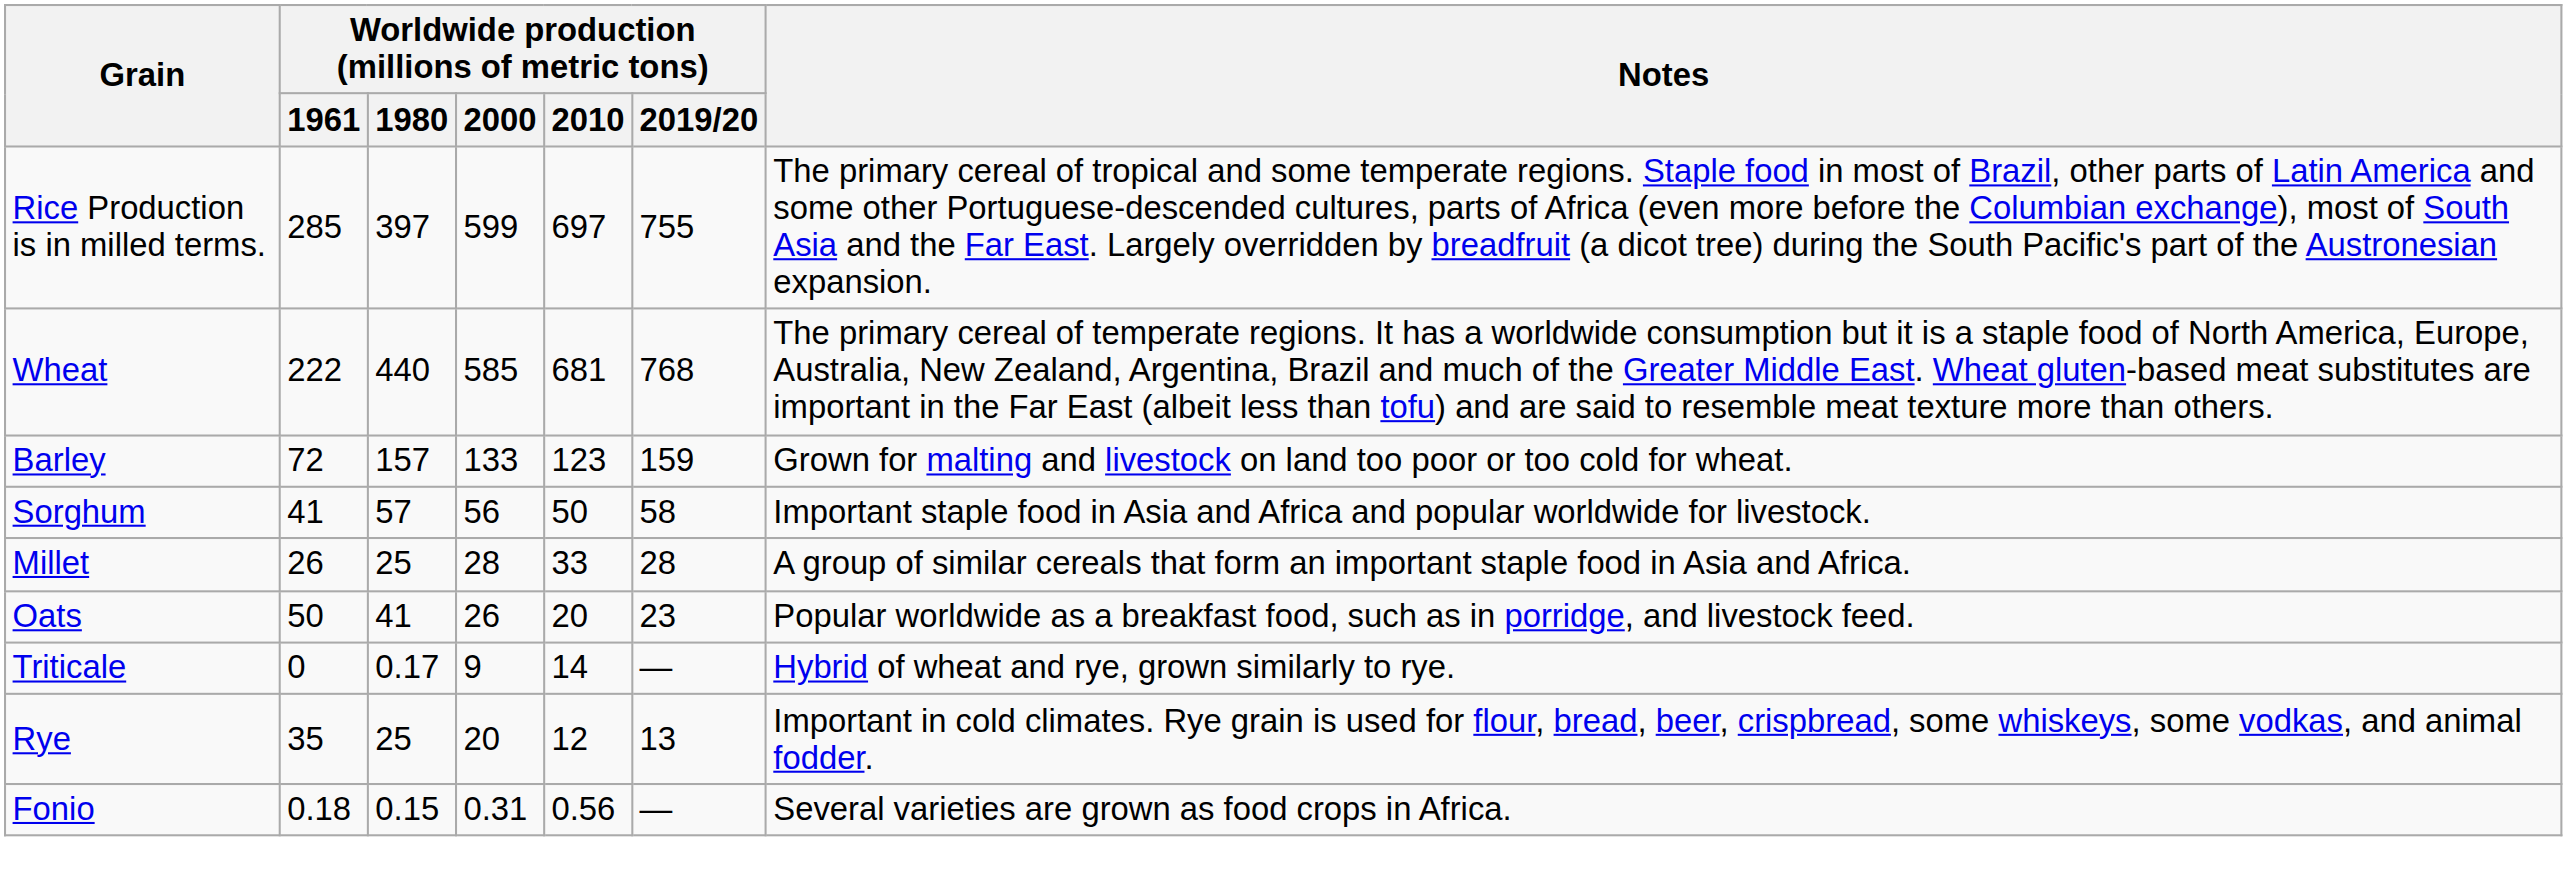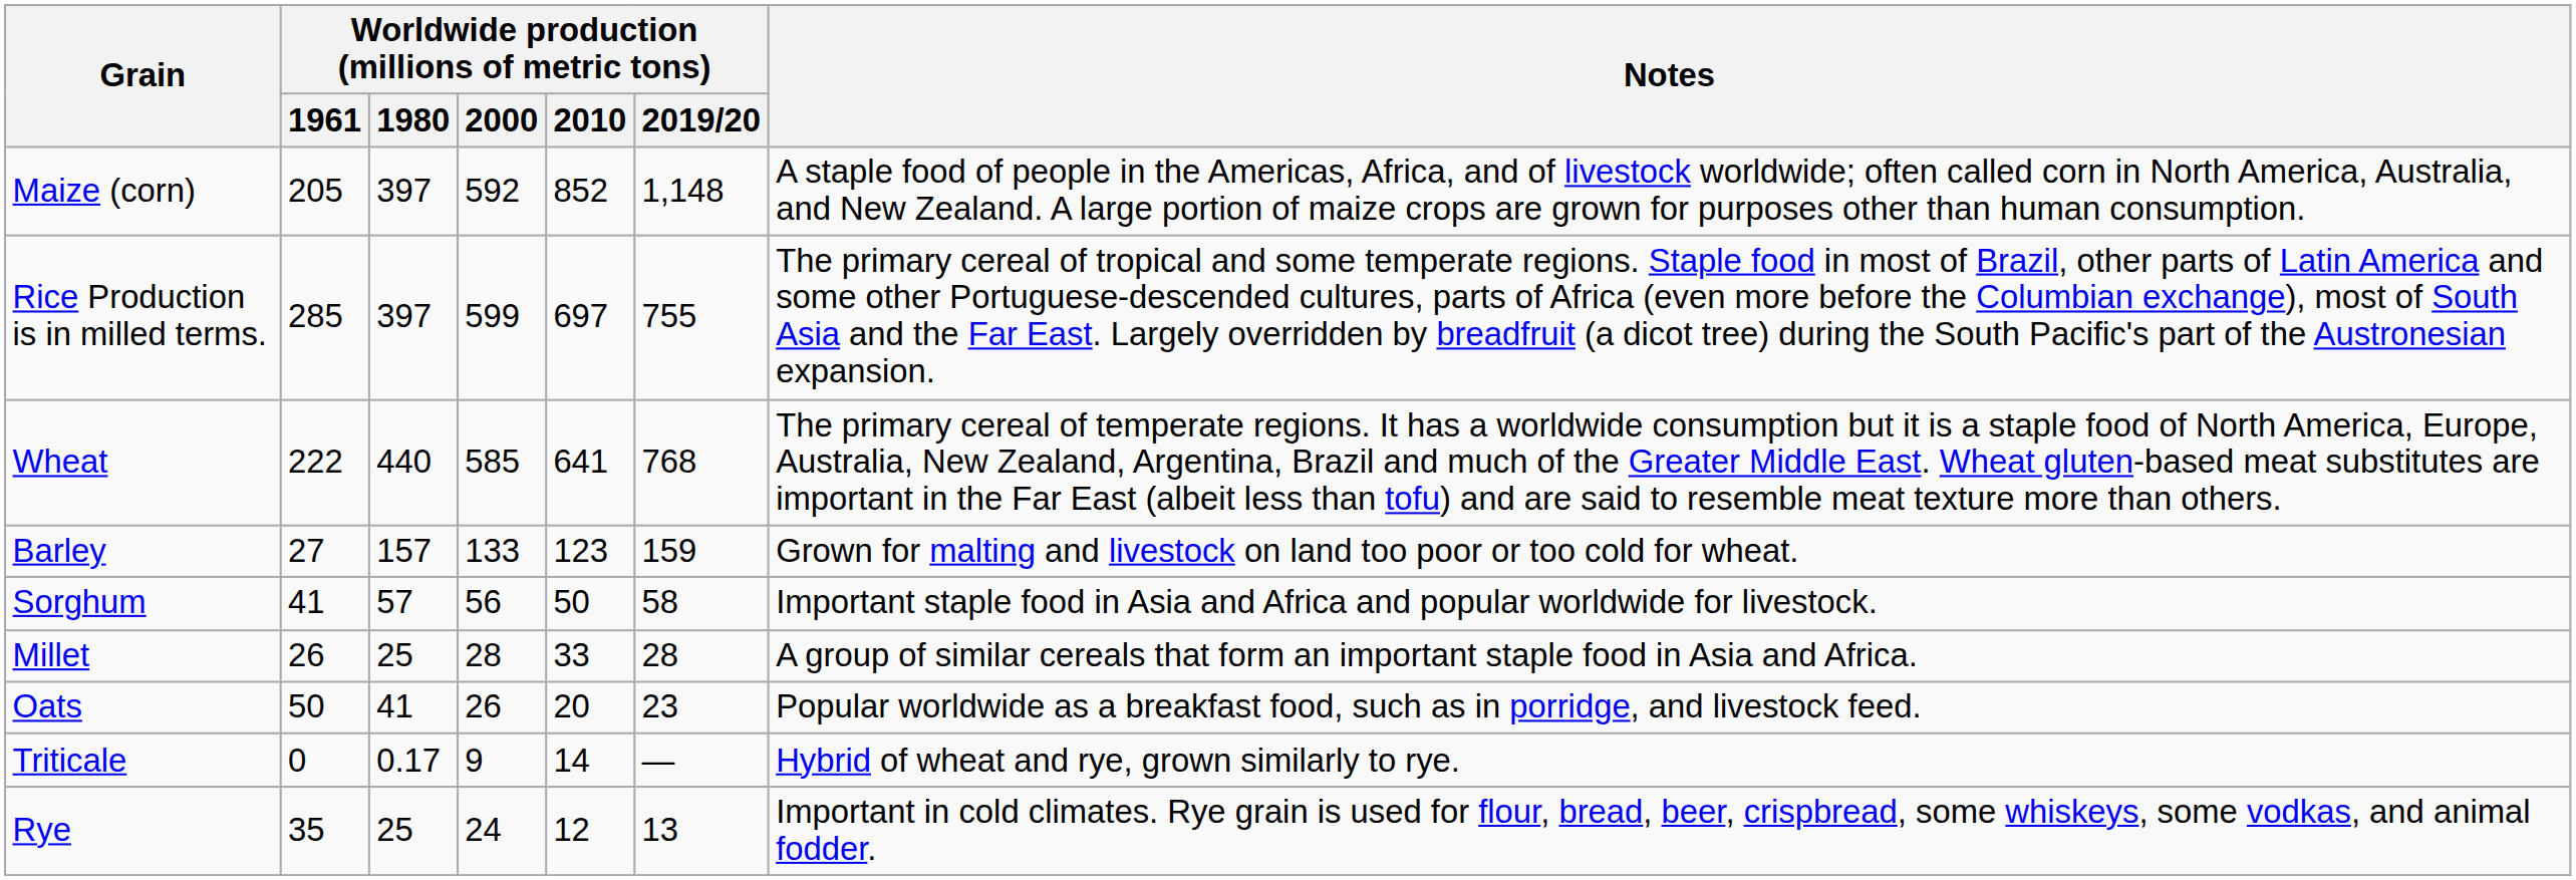 <table class="wikitable">
 <tr>
 <th rowspan="2">Grain</th>
 <th colspan="5" nowrap="">Worldwide production<br>(millions of metric tons)</th>
 <th rowspan="2">Notes</th>
 </tr>
 <tr>
 <th>1961</th>
 <th>1980</th>
 <th>2000</th>
 <th>2010</th>
 <th>2019/20</th>
+</tr>
+<tr>
+<td><a href='#'>Maize</a> (corn)</td>
+<td>205</td>
+<td>397</td>
+<td>592</td>
+<td>852</td>
+<td>1,148</td>
+<td>A staple food of people in the Americas, Africa, and of <a href='#'>livestock</a> worldwide; often called corn in North America, Australia, and New Zealand. A large portion of maize crops are grown for purposes other than human consumption.</td>
 </tr>
 <tr>
 <td><a href='#'>Rice</a> Production is in milled terms.</td>
 <td>285</td>
 <td>397</td>
 <td>599</td>
 <td>697</td>
 <td>755</td>
 <td>The primary cereal of tropical and some temperate regions. <a href='#'>Staple food</a> in most of <a href='#'>Brazil</a>, other parts of <a href='#'>Latin America</a> and some other Portuguese-descended cultures, parts of Africa (even more before the <a href='#'>Columbian exchange</a>), most of <a href='#'>South Asia</a> and the <a href='#'>Far East</a>. Largely overridden by <a href='#'>breadfruit</a> (a dicot tree) during the South Pacific's part of the <a href='#'>Austronesian</a> expansion.</td>
 </tr>
 <tr>
 <td><a href='#'>Wheat</a></td>
 <td>222</td>
 <td>440</td>
 <td>585</td>
-<td>681</td>
+<td>641</td>
 <td>768</td>
 <td>The primary cereal of temperate regions. It has a worldwide consumption but it is a staple food of North America, Europe, Australia, New Zealand, Argentina, Brazil and much of the <a href='#'>Greater Middle East</a>. <a href='#'>Wheat gluten</a>-based meat substitutes are important in the Far East (albeit less than <a href='#'>tofu</a>) and are said to resemble meat texture more than others.</td>
 </tr>
 <tr>
 <td><a href='#'>Barley</a></td>
-<td>72</td>
+<td>27</td>
 <td>157</td>
 <td>133</td>
 <td>123</td>
 <td>159</td>
 <td>Grown for <a href='#'>malting</a> and <a href='#'>livestock</a> on land too poor or too cold for wheat.</td>
 </tr>
 <tr>
 <td><a href='#'>Sorghum</a></td>
 <td>41</td>
 <td>57</td>
 <td>56</td>
 <td>50</td>
 <td>58</td>
 <td>Important staple food in Asia and Africa and popular worldwide for livestock.</td>
 </tr>
 <tr>
 <td><a href='#'>Millet</a></td>
 <td>26</td>
 <td>25</td>
 <td>28</td>
 <td>33</td>
 <td>28</td>
 <td>A group of similar cereals that form an important staple food in Asia and Africa.</td>
 </tr>
 <tr>
 <td><a href='#'>Oats</a></td>
 <td>50</td>
 <td>41</td>
 <td>26</td>
 <td>20</td>
 <td>23</td>
 <td>Popular worldwide as a breakfast food, such as in <a href='#'>porridge</a>, and livestock feed.</td>
 </tr>
 <tr>
 <td><a href='#'>Triticale</a></td>
 <td>0</td>
 <td>0.17</td>
 <td>9</td>
 <td>14</td>
 <td>—</td>
 <td><a href='#'>Hybrid</a> of wheat and rye, grown similarly to rye.</td>
 </tr>
 <tr>
 <td><a href='#'>Rye</a></td>
 <td>35</td>
 <td>25</td>
-<td>20</td>
+<td>24</td>
 <td>12</td>
 <td>13</td>
 <td>Important in cold climates. Rye grain is used for <a href='#'>flour</a>, <a href='#'>bread</a>, <a href='#'>beer</a>, <a href='#'>crispbread</a>, some <a href='#'>whiskeys</a>, some <a href='#'>vodkas</a>, and animal <a href='#'>fodder</a>.</td>
 </tr>
-<tr>
-<td><a href='#'>Fonio</a></td>
-<td>0.18</td>
-<td>0.15</td>
-<td>0.31</td>
-<td>0.56</td>
-<td>—</td>
-<td>Several varieties are grown as food crops in Africa.</td>
-</tr>
 </table>
